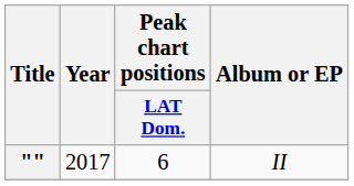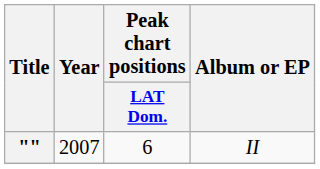 <table class="wikitable plainrowheaders" style="text-align:center;">
 <tr>
 <th scope="col" rowspan="2">Title</th>
 <th scope="col" rowspan="2">Year</th>
 <th scope="col">Peak chart positions</th>
 <th scope="col" rowspan="2">Album or EP</th>
 </tr>
 <tr>
 <th scope="col" style="width:3em;font-size:85%;"><a href='#'>LAT<br>Dom.</a><br></th>
 </tr>
 <tr>
 <th scope="row">""<br></th>
-<td>2017</td>
+<td>2007</td>
 <td>6</td>
 <td><em>II</em></td>
 </tr>
 <tr>
 </tr>
 </table>
